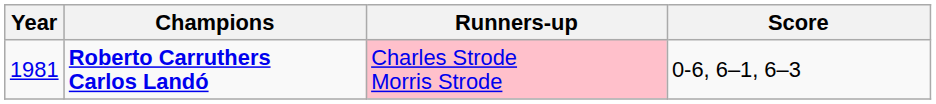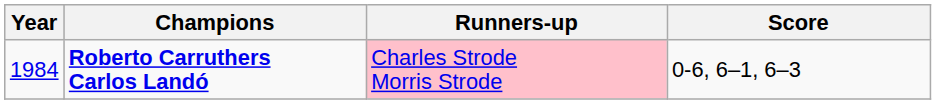 <table class="wikitable" style="font-size:90%">
 <tr>
 <th>Year</th>
 <th width="200">Champions</th>
 <th width="200">Runners-up</th>
 <th width="175">Score</th>
 </tr>
 <tr>
-<td><a href='#'>1981</a></td>
+<td><a href='#'>1984</a></td>
 <td> <strong><a href='#'>Roberto Carruthers</a></strong> <br>  <strong><a href='#'>Carlos Landó</a></strong></td>
 <td style="background: pink;"> <a href='#'>Charles Strode</a> <br>  <a href='#'>Morris Strode</a></td>
 <td>0-6, 6–1, 6–3</td>
 </tr>
 </table>
